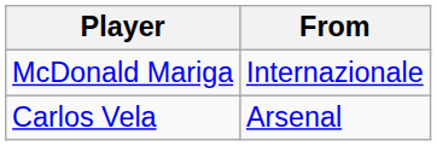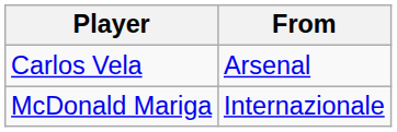 <table class="wikitable">
 <tr>
 <th>Player</th>
 <th>From</th>
 </tr>
 <tr>
+<td> <a href='#'>Carlos Vela</a></td>
+<td> <a href='#'>Arsenal</a></td>
+</tr>
+<tr>
 <td> <a href='#'>McDonald Mariga</a></td>
 <td> <a href='#'>Internazionale</a></td>
 </tr>
-<tr>
-<td> <a href='#'>Carlos Vela</a></td>
-<td> <a href='#'>Arsenal</a></td>
-</tr>
 </table>
